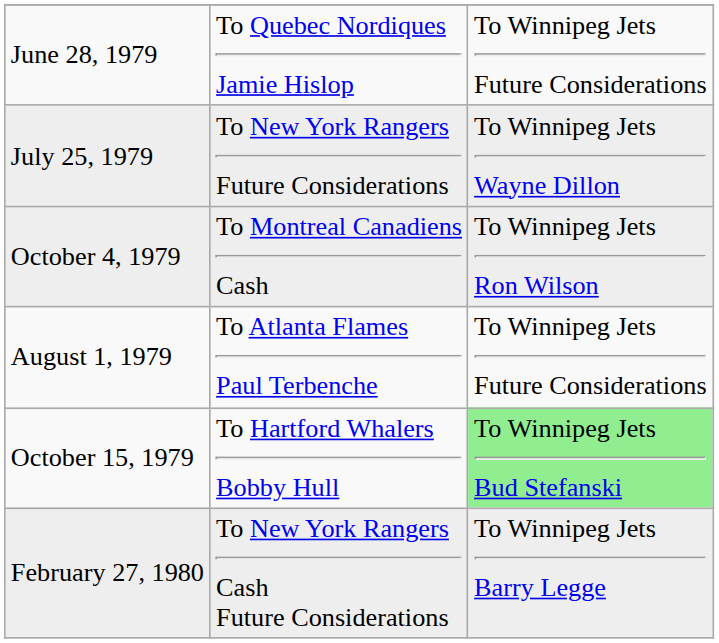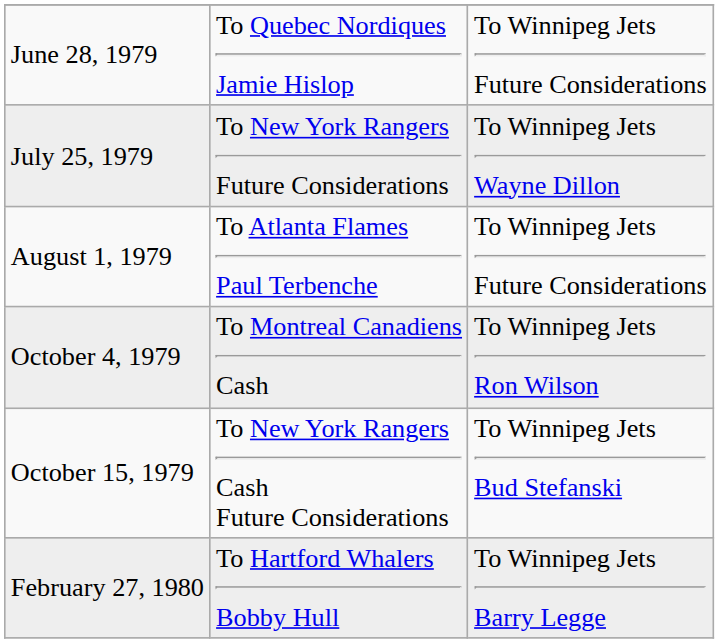 <table class="wikitable">
 <tr>
 </tr>
 <tr>
 <td>June 28, 1979</td>
 <td valign="top">To <a href='#'>Quebec Nordiques</a><hr><a href='#'>Jamie Hislop</a></td>
 <td valign="top">To Winnipeg Jets<hr>Future Considerations</td>
 </tr>
 <tr bgcolor="#eeeeee">
 <td>July 25, 1979</td>
 <td valign="top">To <a href='#'>New York Rangers</a><hr>Future Considerations</td>
 <td valign="top">To Winnipeg Jets<hr><a href='#'>Wayne Dillon</a></td>
 </tr>
+<tr>
+<td>August 1, 1979</td>
+<td valign="top">To <a href='#'>Atlanta Flames</a><hr><a href='#'>Paul Terbenche</a></td>
+<td valign="top">To Winnipeg Jets<hr>Future Considerations</td>
+</tr>
 <tr bgcolor="#eeeeee">
 <td>October 4, 1979</td>
 <td valign="top">To <a href='#'>Montreal Canadiens</a><hr>Cash</td>
 <td valign="top">To Winnipeg Jets<hr><a href='#'>Ron Wilson</a></td>
 </tr>
 <tr>
-<td>August 1, 1979</td>
-<td valign="top">To <a href='#'>Atlanta Flames</a><hr><a href='#'>Paul Terbenche</a></td>
-<td valign="top">To Winnipeg Jets<hr>Future Considerations</td>
-</tr>
-<tr>
 <td>October 15, 1979</td>
-<td valign="top">To <a href='#'>Hartford Whalers</a><hr><a href='#'>Bobby Hull</a></td>
-<td valign="top" style="background: lightgreen;">To Winnipeg Jets<hr><a href='#'>Bud Stefanski</a></td>
+<td valign="top">To <a href='#'>New York Rangers</a><hr>Cash <br> Future Considerations</td>
+<td valign="top">To Winnipeg Jets<hr><a href='#'>Bud Stefanski</a></td>
 </tr>
 <tr bgcolor="#eeeeee">
 <td>February 27, 1980</td>
-<td valign="top">To <a href='#'>New York Rangers</a><hr>Cash <br> Future Considerations</td>
+<td valign="top">To <a href='#'>Hartford Whalers</a><hr><a href='#'>Bobby Hull</a></td>
 <td valign="top">To Winnipeg Jets<hr><a href='#'>Barry Legge</a></td>
 </tr>
 </table>
